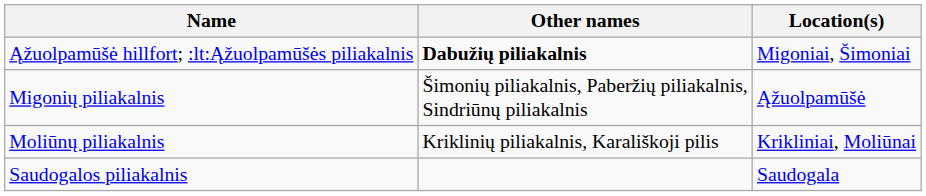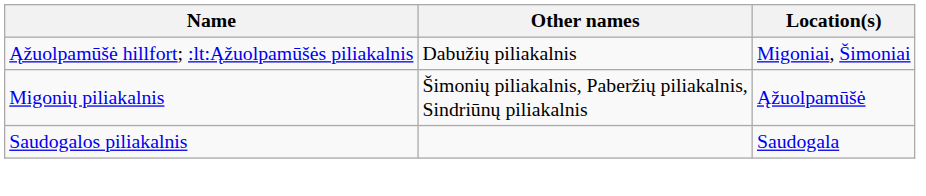 <table class="wikitable" style="font-size: 95%;">
 <tr>
 <th>Name</th>
 <th>Other names</th>
 <th>Location(s)</th>
 </tr>
 <tr>
 <td><a href='#'>Ąžuolpamūšė hillfort</a>; <a href='#'>:lt:Ąžuolpamūšės piliakalnis</a></td>
-<td><strong>Dabužių piliakalnis</strong></td>
+<td>Dabužių piliakalnis</td>
 <td><a href='#'>Migoniai</a>, <a href='#'>Šimoniai</a></td>
 </tr>
 <tr>
 <td><a href='#'>Migonių piliakalnis</a></td>
 <td>Šimonių piliakalnis, Paberžių piliakalnis, <br>Sindriūnų piliakalnis</td>
 <td><a href='#'>Ąžuolpamūšė</a></td>
 </tr>
 <tr>
-<td><a href='#'>Moliūnų piliakalnis</a></td>
-<td>Kriklinių piliakalnis, Karališkoji pilis</td>
-<td><a href='#'>Krikliniai</a>, <a href='#'>Moliūnai</a></td>
-</tr>
-<tr>
 <td><a href='#'>Saudogalos piliakalnis</a></td>
 <td></td>
 <td><a href='#'>Saudogala</a></td>
 </tr>
 </table>
